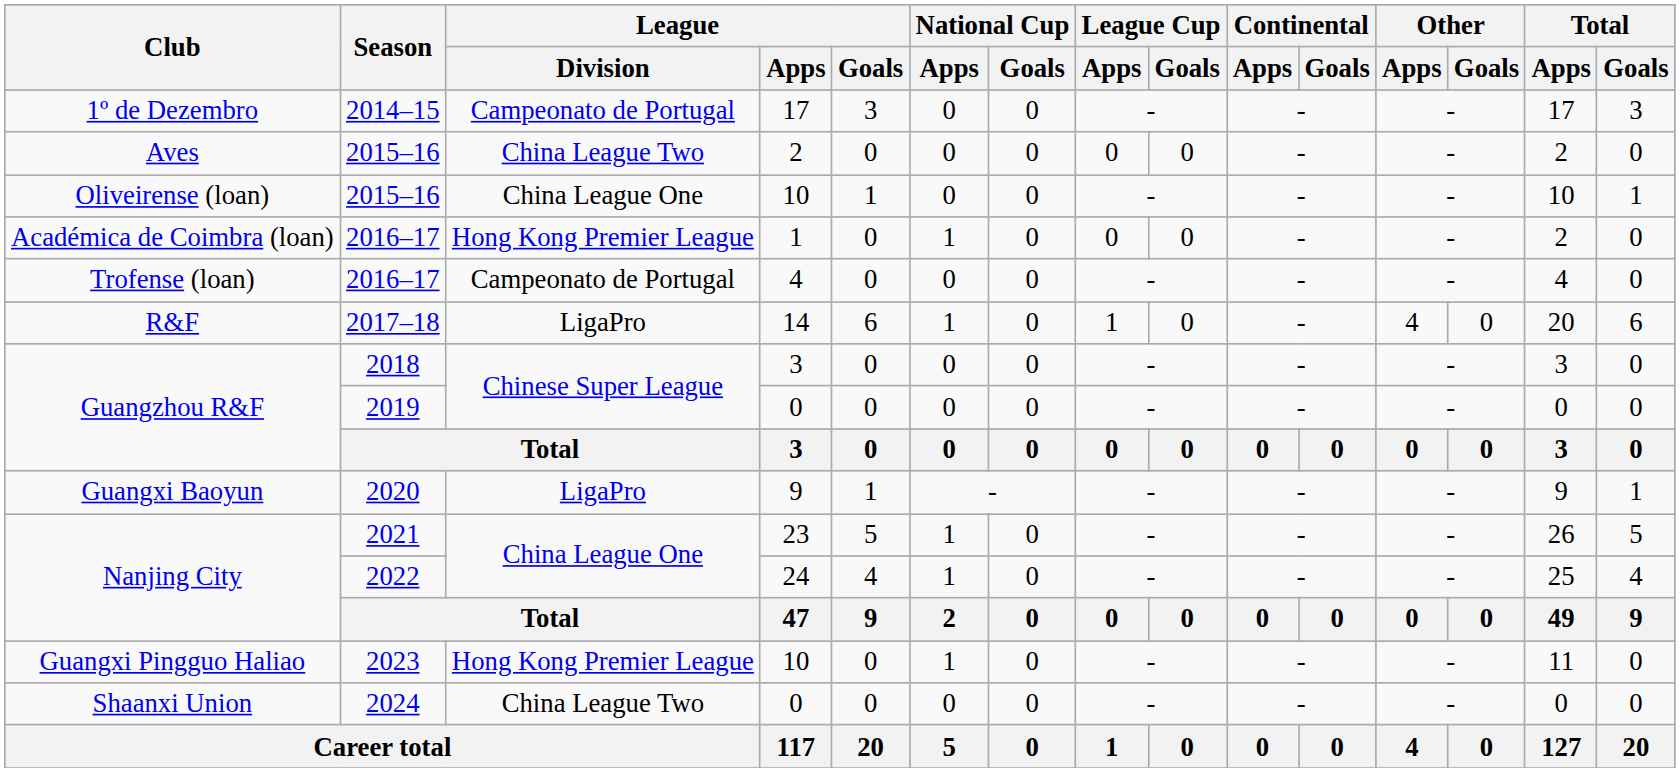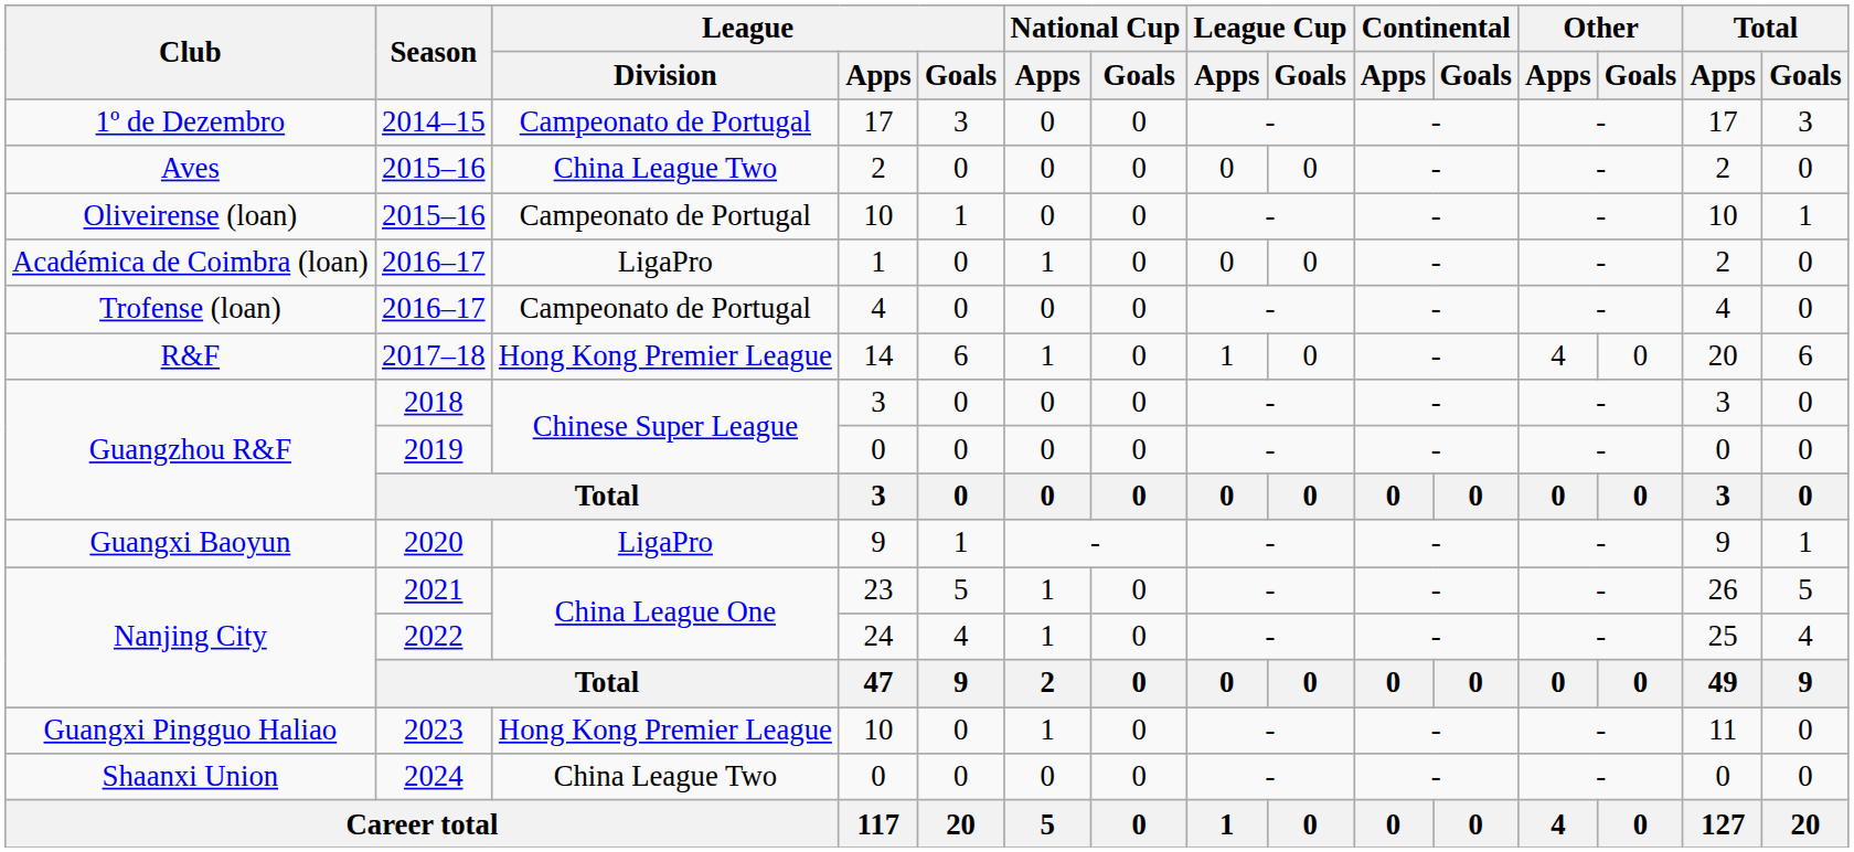 <table class="wikitable" style="text-align: center">
 <tr>
 <th rowspan="2">Club</th>
 <th rowspan="2">Season</th>
 <th colspan="3">League</th>
 <th colspan="2">National Cup</th>
 <th colspan="2">League Cup</th>
 <th colspan="2">Continental</th>
 <th colspan="2">Other</th>
 <th colspan="2">Total</th>
 </tr>
 <tr>
 <th>Division</th>
 <th>Apps</th>
 <th>Goals</th>
 <th>Apps</th>
 <th>Goals</th>
 <th>Apps</th>
 <th>Goals</th>
 <th>Apps</th>
 <th>Goals</th>
 <th>Apps</th>
 <th>Goals</th>
 <th>Apps</th>
 <th>Goals</th>
 </tr>
 <tr>
 <td><a href='#'>1º de Dezembro</a></td>
 <td><a href='#'>2014–15</a></td>
 <td><a href='#'>Campeonato de Portugal</a></td>
 <td>17</td>
 <td>3</td>
 <td>0</td>
 <td>0</td>
 <td colspan="2">-</td>
 <td colspan="2">-</td>
 <td colspan="2">-</td>
 <td>17</td>
 <td>3</td>
 </tr>
 <tr>
 <td><a href='#'>Aves</a></td>
 <td><a href='#'>2015–16</a></td>
 <td><a href='#'>China League Two</a></td>
 <td>2</td>
 <td>0</td>
 <td>0</td>
 <td>0</td>
 <td>0</td>
 <td>0</td>
 <td colspan="2">-</td>
 <td colspan="2">-</td>
 <td>2</td>
 <td>0</td>
 </tr>
 <tr>
 <td><a href='#'>Oliveirense</a> (loan)</td>
 <td><a href='#'>2015–16</a></td>
-<td>China League One</td>
+<td>Campeonato de Portugal</td>
 <td>10</td>
 <td>1</td>
 <td>0</td>
 <td>0</td>
 <td colspan="2">-</td>
 <td colspan="2">-</td>
 <td colspan="2">-</td>
 <td>10</td>
 <td>1</td>
 </tr>
 <tr>
 <td><a href='#'>Académica de Coimbra</a> (loan)</td>
 <td><a href='#'>2016–17</a></td>
-<td><a href='#'>Hong Kong Premier League</a></td>
+<td>LigaPro</td>
 <td>1</td>
 <td>0</td>
 <td>1</td>
 <td>0</td>
 <td>0</td>
 <td>0</td>
 <td colspan="2">-</td>
 <td colspan="2">-</td>
 <td>2</td>
 <td>0</td>
 </tr>
 <tr>
 <td><a href='#'>Trofense</a> (loan)</td>
 <td><a href='#'>2016–17</a></td>
 <td>Campeonato de Portugal</td>
 <td>4</td>
 <td>0</td>
 <td>0</td>
 <td>0</td>
 <td colspan="2">-</td>
 <td colspan="2">-</td>
 <td colspan="2">-</td>
 <td>4</td>
 <td>0</td>
 </tr>
 <tr>
 <td><a href='#'>R&F</a></td>
 <td><a href='#'>2017–18</a></td>
-<td>LigaPro</td>
+<td><a href='#'>Hong Kong Premier League</a></td>
 <td>14</td>
 <td>6</td>
 <td>1</td>
 <td>0</td>
 <td>1</td>
 <td>0</td>
 <td colspan="2">-</td>
 <td>4</td>
 <td>0</td>
 <td>20</td>
 <td>6</td>
 </tr>
 <tr>
 <td rowspan=3><a href='#'>Guangzhou R&F</a></td>
 <td><a href='#'>2018</a></td>
 <td rowspan=2><a href='#'>Chinese Super League</a></td>
 <td>3</td>
 <td>0</td>
 <td>0</td>
 <td>0</td>
 <td colspan="2">-</td>
 <td colspan="2">-</td>
 <td colspan="2">-</td>
 <td>3</td>
 <td>0</td>
 </tr>
 <tr>
 <td><a href='#'>2019</a></td>
 <td>0</td>
 <td>0</td>
 <td>0</td>
 <td>0</td>
 <td colspan="2">-</td>
 <td colspan="2">-</td>
 <td colspan="2">-</td>
 <td>0</td>
 <td>0</td>
 </tr>
 <tr>
 <th colspan=2>Total</th>
 <th>3</th>
 <th>0</th>
 <th>0</th>
 <th>0</th>
 <th>0</th>
 <th>0</th>
 <th>0</th>
 <th>0</th>
 <th>0</th>
 <th>0</th>
 <th>3</th>
 <th>0</th>
 </tr>
 <tr>
 <td><a href='#'>Guangxi Baoyun</a></td>
 <td><a href='#'>2020</a></td>
 <td><a href='#'>LigaPro</a></td>
 <td>9</td>
 <td>1</td>
 <td colspan="2">-</td>
 <td colspan="2">-</td>
 <td colspan="2">-</td>
 <td colspan="2">-</td>
 <td>9</td>
 <td>1</td>
 </tr>
 <tr>
 <td rowspan=3><a href='#'>Nanjing City</a></td>
 <td><a href='#'>2021</a></td>
 <td rowspan=2><a href='#'>China League One</a></td>
 <td>23</td>
 <td>5</td>
 <td>1</td>
 <td>0</td>
 <td colspan="2">-</td>
 <td colspan="2">-</td>
 <td colspan="2">-</td>
 <td>26</td>
 <td>5</td>
 </tr>
 <tr>
 <td><a href='#'>2022</a></td>
 <td>24</td>
 <td>4</td>
 <td>1</td>
 <td>0</td>
 <td colspan="2">-</td>
 <td colspan="2">-</td>
 <td colspan="2">-</td>
 <td>25</td>
 <td>4</td>
 </tr>
 <tr>
 <th colspan=2>Total</th>
 <th>47</th>
 <th>9</th>
 <th>2</th>
 <th>0</th>
 <th>0</th>
 <th>0</th>
 <th>0</th>
 <th>0</th>
 <th>0</th>
 <th>0</th>
 <th>49</th>
 <th>9</th>
 </tr>
 <tr>
 <td><a href='#'>Guangxi Pingguo Haliao</a></td>
 <td><a href='#'>2023</a></td>
 <td><a href='#'>Hong Kong Premier League</a></td>
 <td>10</td>
 <td>0</td>
 <td>1</td>
 <td>0</td>
 <td colspan="2">-</td>
 <td colspan="2">-</td>
 <td colspan="2">-</td>
 <td>11</td>
 <td>0</td>
 </tr>
 <tr>
 <td><a href='#'>Shaanxi Union</a></td>
 <td><a href='#'>2024</a></td>
 <td>China League Two</td>
 <td>0</td>
 <td>0</td>
 <td>0</td>
 <td>0</td>
 <td colspan="2">-</td>
 <td colspan="2">-</td>
 <td colspan="2">-</td>
 <td>0</td>
 <td>0</td>
 </tr>
 <tr>
 <th colspan=3>Career total</th>
 <th>117</th>
 <th>20</th>
 <th>5</th>
 <th>0</th>
 <th>1</th>
 <th>0</th>
 <th>0</th>
 <th>0</th>
 <th>4</th>
 <th>0</th>
 <th>127</th>
 <th>20</th>
 </tr>
 </table>
